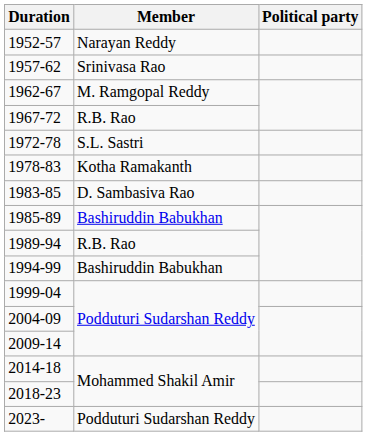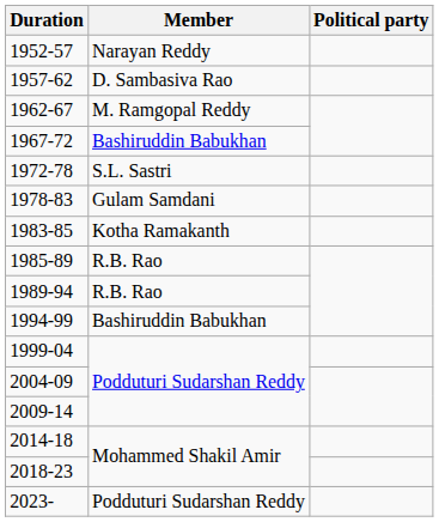 <table class="wikitable">
 <tr>
 <th>Duration</th>
 <th>Member</th>
 <th colspan="2">Political party</th>
 </tr>
 <tr>
 <td>1952-57</td>
 <td>Narayan Reddy</td>
 <td></td>
 </tr>
 <tr>
 <td>1957-62</td>
-<td>Srinivasa Rao</td>
+<td>D. Sambasiva Rao</td>
 <td></td>
 </tr>
 <tr>
 <td>1962-67</td>
 <td>M. Ramgopal Reddy</td>
 </tr>
 <tr>
 <td>1967-72</td>
-<td>R.B. Rao</td>
+<td><a href='#'>Bashiruddin Babukhan</a></td>
 </tr>
 <tr>
 <td>1972-78</td>
 <td>S.L. Sastri</td>
 <td></td>
 </tr>
 <tr>
 <td>1978-83</td>
-<td>Kotha Ramakanth</td>
+<td>Gulam Samdani</td>
 </tr>
 <tr>
 <td>1983-85</td>
-<td>D. Sambasiva Rao</td>
+<td>Kotha Ramakanth</td>
 <td></td>
 </tr>
 <tr>
 <td>1985-89</td>
-<td><a href='#'>Bashiruddin Babukhan</a></td>
+<td>R.B. Rao</td>
 </tr>
 <tr>
 <td>1989-94</td>
 <td>R.B. Rao</td>
 </tr>
 <tr>
 <td>1994-99</td>
 <td>Bashiruddin Babukhan</td>
 </tr>
 <tr>
 <td>1999-04</td>
 <td rowspan=3><a href='#'>Podduturi Sudarshan Reddy</a></td>
 <td></td>
 </tr>
 <tr>
 <td>2004-09</td>
 </tr>
 <tr>
 <td>2009-14</td>
 </tr>
 <tr>
 <td>2014-18</td>
 <td rowspan=2>Mohammed Shakil Amir</td>
 <td></td>
 </tr>
 <tr>
 <td>2018-23</td>
 </tr>
 <tr>
 <td>2023-</td>
 <td>Podduturi Sudarshan Reddy</td>
 <td></td>
 </tr>
 </table>
